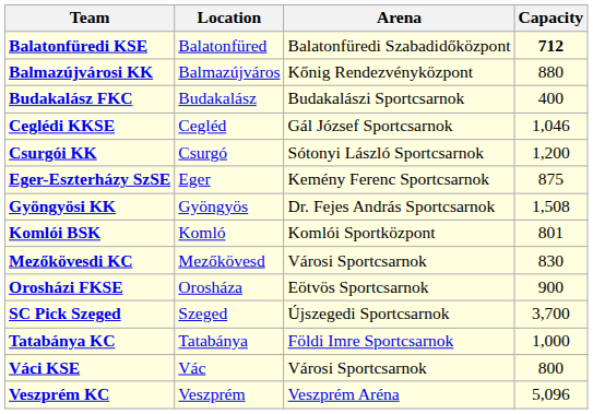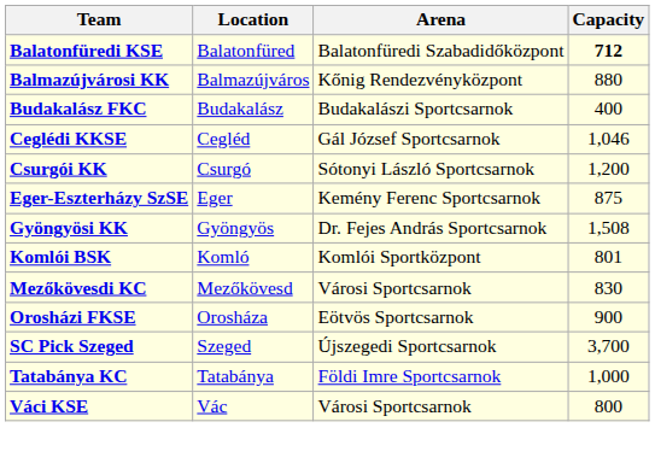 <table class="wikitable sortable" style="text-align: left;">
 <tr>
 <th>Team</th>
 <th>Location</th>
 <th>Arena</th>
 <th>Capacity</th>
 </tr>
 <tr bgcolor=ffffe0>
 <td><strong><a href='#'>Balatonfüredi KSE</a></strong></td>
 <td><a href='#'>Balatonfüred</a></td>
 <td>Balatonfüredi Szabadidőközpont</td>
 <td align="center"><strong>712</strong></td>
 </tr>
 <tr bgcolor=ffffe0>
 <td><strong><a href='#'>Balmazújvárosi KK</a></strong></td>
 <td><a href='#'>Balmazújváros</a></td>
 <td>Kőnig Rendezvényközpont</td>
 <td align="center">880</td>
 </tr>
 <tr bgcolor=ffffe0>
 <td><strong><a href='#'>Budakalász FKC</a></strong></td>
 <td><a href='#'>Budakalász</a></td>
 <td>Budakalászi Sportcsarnok</td>
 <td align="center">400</td>
 </tr>
 <tr bgcolor=ffffe0>
 <td><strong><a href='#'>Ceglédi KKSE</a></strong></td>
 <td><a href='#'>Cegléd</a></td>
 <td>Gál József Sportcsarnok</td>
 <td align="center">1,046</td>
 </tr>
 <tr bgcolor=ffffe0>
 <td><strong><a href='#'>Csurgói KK</a></strong></td>
 <td><a href='#'>Csurgó</a></td>
 <td>Sótonyi László Sportcsarnok</td>
 <td align="center">1,200</td>
 </tr>
 <tr bgcolor=ffffe0>
 <td><strong><a href='#'>Eger-Eszterházy SzSE</a></strong></td>
 <td><a href='#'>Eger</a></td>
 <td>Kemény Ferenc Sportcsarnok</td>
 <td align="center">875</td>
 </tr>
 <tr bgcolor=ffffe0>
 <td><strong><a href='#'>Gyöngyösi KK</a></strong></td>
 <td><a href='#'>Gyöngyös</a></td>
 <td>Dr. Fejes András Sportcsarnok</td>
 <td align="center">1,508</td>
 </tr>
 <tr bgcolor=ffffe0>
 <td><strong><a href='#'>Komlói BSK</a></strong></td>
 <td><a href='#'>Komló</a></td>
 <td>Komlói Sportközpont</td>
 <td align="center">801</td>
 </tr>
 <tr bgcolor=ffffe0>
 <td><strong><a href='#'>Mezőkövesdi KC</a></strong></td>
 <td><a href='#'>Mezőkövesd</a></td>
 <td>Városi Sportcsarnok</td>
 <td align="center">830</td>
 </tr>
 <tr bgcolor=ffffe0>
 <td><strong><a href='#'>Orosházi FKSE</a></strong></td>
 <td><a href='#'>Orosháza</a></td>
 <td>Eötvös Sportcsarnok</td>
 <td align="center">900</td>
 </tr>
 <tr bgcolor=ffffe0>
 <td><strong><a href='#'>SC Pick Szeged</a></strong></td>
 <td><a href='#'>Szeged</a></td>
 <td>Újszegedi Sportcsarnok</td>
 <td align="center">3,700</td>
 </tr>
 <tr bgcolor=ffffe0>
 <td><strong><a href='#'>Tatabánya KC</a></strong></td>
 <td><a href='#'>Tatabánya</a></td>
 <td><a href='#'>Földi Imre Sportcsarnok</a></td>
 <td align="center">1,000</td>
 </tr>
 <tr bgcolor=ffffe0>
 <td><strong><a href='#'>Váci KSE</a></strong></td>
 <td><a href='#'>Vác</a></td>
 <td>Városi Sportcsarnok</td>
 <td align="center">800</td>
 </tr>
-<tr bgcolor=ffffe0>
-<td><strong><a href='#'>Veszprém KC</a></strong></td>
-<td><a href='#'>Veszprém</a></td>
-<td><a href='#'>Veszprém Aréna</a></td>
-<td align="center">5,096</td>
-</tr>
 </table>
